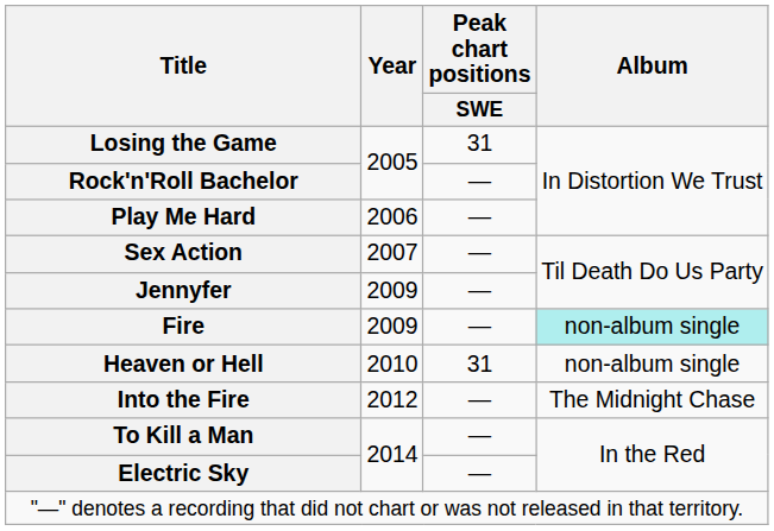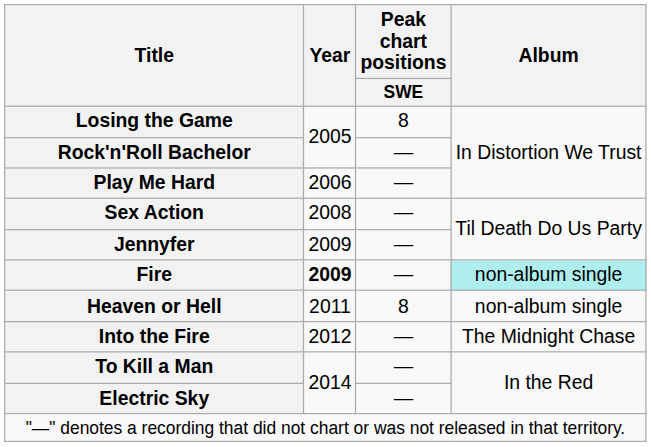 <table class="wikitable plainrowheaders" style="text-align:center;">
 <tr>
 <th scope="col" rowspan="2" style="width:15em;">Title</th>
 <th scope="col" rowspan="2">Year</th>
 <th scope="col" colspan="1">Peak chart positions</th>
 <th scope="col" rowspan="2">Album</th>
 </tr>
 <tr>
 <th scope="col" style="width:3em;font-size:90%;">SWE<br></th>
 </tr>
 <tr>
 <th scope="row">Losing the Game</th>
 <td rowspan=2>2005</td>
-<td>31</td>
+<td>8</td>
 <td rowspan=3>In Distortion We Trust</td>
 </tr>
 <tr>
 <th scope="row">Rock'n'Roll Bachelor</th>
 <td>—</td>
 </tr>
 <tr>
 <th scope="row">Play Me Hard</th>
 <td>2006</td>
 <td>—</td>
 </tr>
 <tr>
 <th scope="row">Sex Action</th>
-<td>2007</td>
+<td>2008</td>
 <td>—</td>
 <td rowspan=2>Til Death Do Us Party</td>
 </tr>
 <tr>
 <th scope="row">Jennyfer</th>
 <td>2009</td>
 <td>—</td>
 </tr>
 <tr>
 <th scope="row">Fire</th>
-<td>2009</td>
+<td><strong>2009</strong></td>
 <td>—</td>
 <td style="background: paleturquoise;">non-album single</td>
 </tr>
 <tr>
 <th scope="row">Heaven or Hell</th>
-<td>2010</td>
-<td>31</td>
+<td>2011</td>
+<td>8</td>
 <td>non-album single</td>
 </tr>
 <tr>
 <th scope="row">Into the Fire</th>
 <td>2012</td>
 <td>—</td>
 <td>The Midnight Chase</td>
 </tr>
 <tr>
 <th scope="row">To Kill a Man</th>
 <td rowspan=2>2014</td>
 <td>—</td>
 <td rowspan=2>In the Red</td>
 </tr>
 <tr>
 <th scope="row">Electric Sky</th>
 <td>—</td>
 </tr>
 <tr>
 <td colspan="10" style="font-size:90%">"—" denotes a recording that did not chart or was not released in that territory.</td>
 </tr>
 </table>
